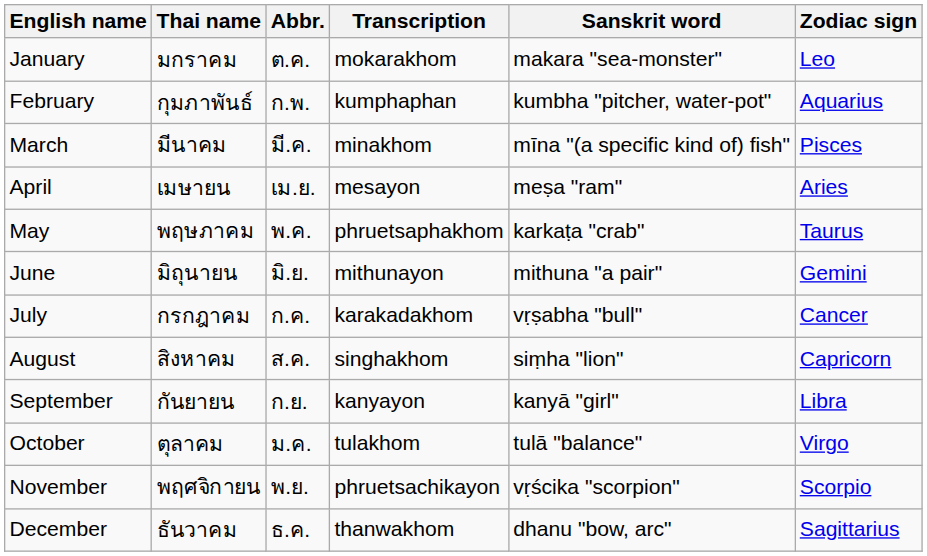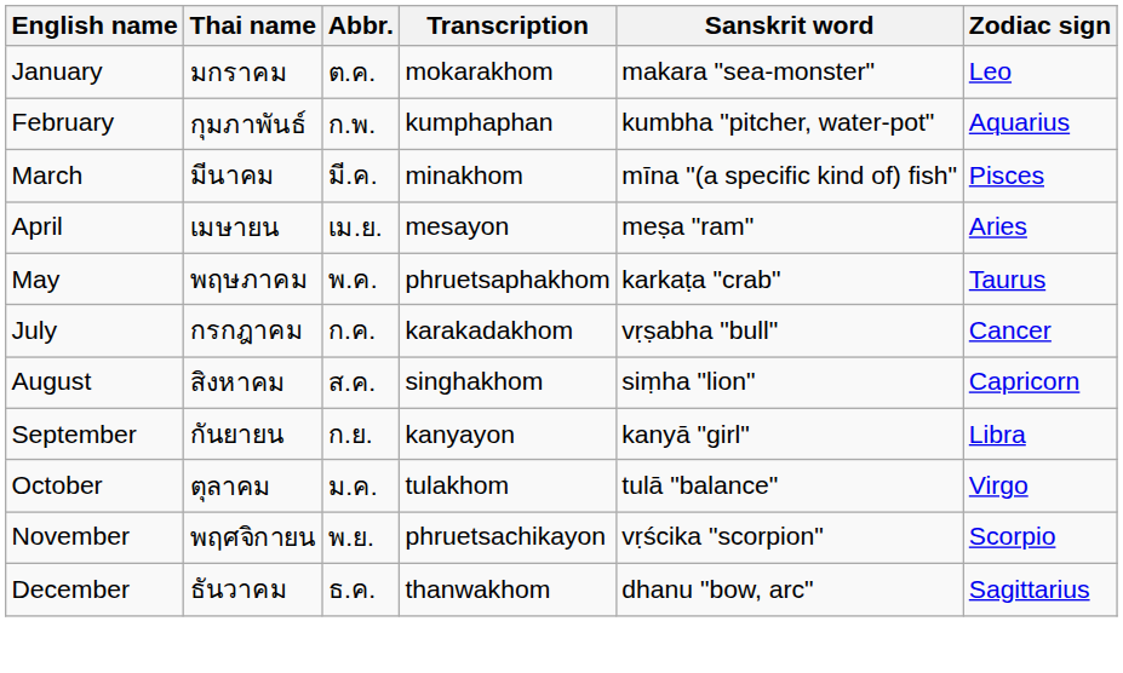 <table class="wikitable">
 <tr>
 <th>English name</th>
 <th>Thai name</th>
 <th>Abbr.</th>
 <th>Transcription</th>
 <th>Sanskrit word</th>
 <th>Zodiac sign</th>
 </tr>
 <tr>
 <td>January</td>
 <td>มกราคม</td>
 <td>ต.ค.</td>
 <td>mokarakhom</td>
 <td>makara "sea-monster"</td>
 <td><a href='#'>Leo</a></td>
 </tr>
 <tr>
 <td>February</td>
 <td>กุมภาพันธ์</td>
 <td>ก.พ.</td>
 <td>kumphaphan</td>
 <td>kumbha "pitcher, water-pot"</td>
 <td><a href='#'>Aquarius</a></td>
 </tr>
 <tr>
 <td>March</td>
 <td>มีนาคม</td>
 <td>มี.ค.</td>
 <td>minakhom</td>
 <td>mīna "(a specific kind of) fish"</td>
 <td><a href='#'>Pisces</a></td>
 </tr>
 <tr>
 <td>April</td>
 <td>เมษายน</td>
 <td>เม.ย.</td>
 <td>mesayon</td>
 <td>meṣa "ram"</td>
 <td><a href='#'>Aries</a></td>
 </tr>
 <tr>
 <td>May</td>
 <td>พฤษภาคม</td>
 <td>พ.ค.</td>
 <td>phruetsaphakhom</td>
 <td>karkaṭa "crab"</td>
 <td><a href='#'>Taurus</a></td>
 </tr>
 <tr>
-<td>June</td>
-<td>มิถุนายน</td>
-<td>มิ.ย.</td>
-<td>mithunayon</td>
-<td>mithuna "a pair"</td>
-<td><a href='#'>Gemini</a></td>
-</tr>
-<tr>
 <td>July</td>
 <td>กรกฎาคม</td>
 <td>ก.ค.</td>
 <td>karakadakhom</td>
 <td>vṛṣabha "bull"</td>
 <td><a href='#'>Cancer</a></td>
 </tr>
 <tr>
 <td>August</td>
 <td>สิงหาคม</td>
 <td>ส.ค.</td>
 <td>singhakhom</td>
 <td>siṃha "lion"</td>
 <td><a href='#'>Capricorn</a></td>
 </tr>
 <tr>
 <td>September</td>
 <td>กันยายน</td>
 <td>ก.ย.</td>
 <td>kanyayon</td>
 <td>kanyā "girl"</td>
 <td><a href='#'>Libra</a></td>
 </tr>
 <tr>
 <td>October</td>
 <td>ตุลาคม</td>
 <td>ม.ค.</td>
 <td>tulakhom</td>
 <td>tulā "balance"</td>
 <td><a href='#'>Virgo</a></td>
 </tr>
 <tr>
 <td>November</td>
 <td>พฤศจิกายน</td>
 <td>พ.ย.</td>
 <td>phruetsachikayon</td>
 <td>vṛścika "scorpion"</td>
 <td><a href='#'>Scorpio</a></td>
 </tr>
 <tr>
 <td>December</td>
 <td>ธันวาคม</td>
 <td>ธ.ค.</td>
 <td>thanwakhom</td>
 <td>dhanu "bow, arc"</td>
 <td><a href='#'>Sagittarius</a></td>
 </tr>
 </table>
